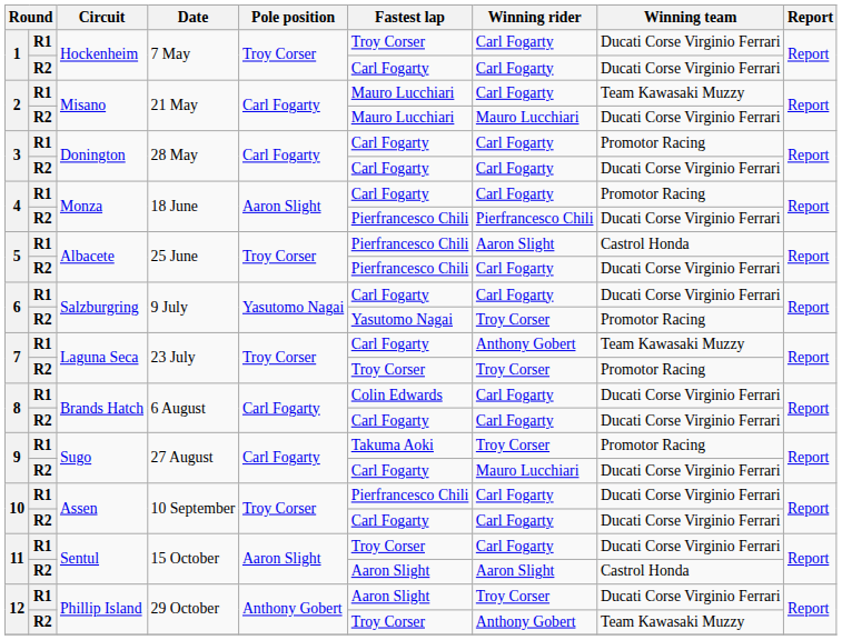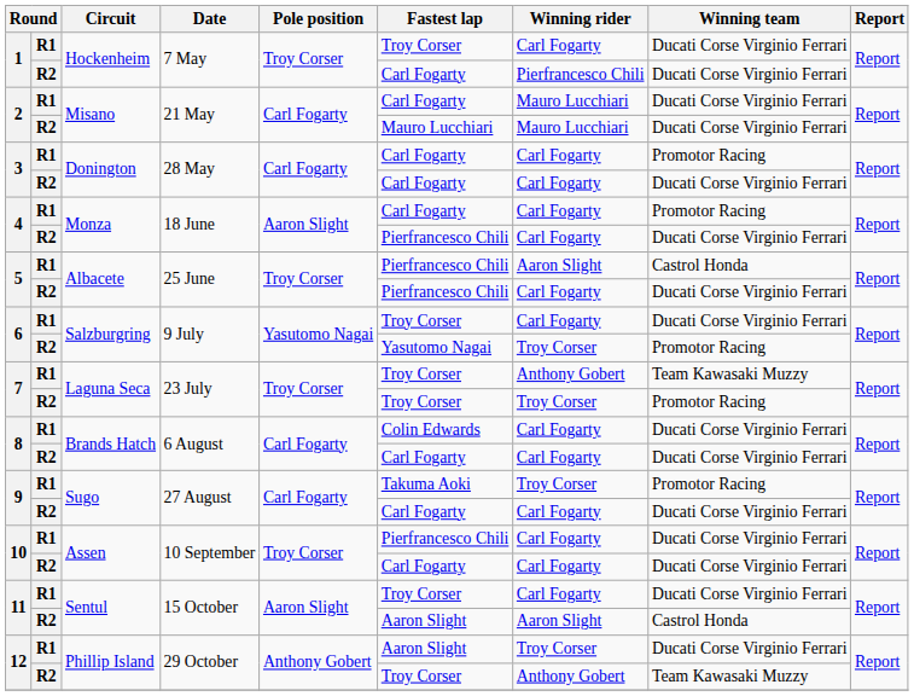 <table class="wikitable" style="font-size: 85%">
 <tr>
 <th colspan=2>Round</th>
 <th>Circuit</th>
 <th>Date</th>
 <th>Pole position</th>
 <th>Fastest lap</th>
 <th>Winning rider</th>
 <th>Winning team</th>
 <th>Report</th>
 </tr>
 <tr>
 <th rowspan=2>1</th>
 <th>R1</th>
 <td rowspan=2> <a href='#'>Hockenheim</a></td>
 <td rowspan=2>7 May</td>
 <td rowspan=2> <a href='#'>Troy Corser</a></td>
 <td> <a href='#'>Troy Corser</a></td>
 <td> <a href='#'>Carl Fogarty</a></td>
 <td>Ducati Corse Virginio Ferrari</td>
 <td rowspan=2><a href='#'>Report</a></td>
 </tr>
 <tr>
 <th>R2</th>
 <td> <a href='#'>Carl Fogarty</a></td>
-<td> <a href='#'>Carl Fogarty</a></td>
+<td> <a href='#'>Pierfrancesco Chili</a></td>
 <td>Ducati Corse Virginio Ferrari</td>
 </tr>
 <tr>
 <th rowspan=2>2</th>
 <th>R1</th>
 <td rowspan=2> <a href='#'>Misano</a></td>
 <td rowspan=2>21 May</td>
 <td rowspan=2> <a href='#'>Carl Fogarty</a></td>
+<td> <a href='#'>Carl Fogarty</a></td>
 <td> <a href='#'>Mauro Lucchiari</a></td>
-<td> <a href='#'>Carl Fogarty</a></td>
-<td>Team Kawasaki Muzzy</td>
+<td>Ducati Corse Virginio Ferrari</td>
 <td rowspan=2><a href='#'>Report</a></td>
 </tr>
 <tr>
 <th>R2</th>
 <td> <a href='#'>Mauro Lucchiari</a></td>
 <td> <a href='#'>Mauro Lucchiari</a></td>
 <td>Ducati Corse Virginio Ferrari</td>
 </tr>
 <tr>
 <th rowspan=2>3</th>
 <th>R1</th>
 <td rowspan=2> <a href='#'>Donington</a></td>
 <td rowspan=2>28 May</td>
 <td rowspan=2> <a href='#'>Carl Fogarty</a></td>
 <td> <a href='#'>Carl Fogarty</a></td>
 <td> <a href='#'>Carl Fogarty</a></td>
 <td>Promotor Racing</td>
 <td rowspan=2><a href='#'>Report</a></td>
 </tr>
 <tr>
 <th>R2</th>
 <td> <a href='#'>Carl Fogarty</a></td>
 <td> <a href='#'>Carl Fogarty</a></td>
 <td>Ducati Corse Virginio Ferrari</td>
 </tr>
 <tr>
 <th rowspan=2>4</th>
 <th>R1</th>
 <td rowspan=2> <a href='#'>Monza</a></td>
 <td rowspan=2>18 June</td>
 <td rowspan=2> <a href='#'>Aaron Slight</a></td>
 <td> <a href='#'>Carl Fogarty</a></td>
 <td> <a href='#'>Carl Fogarty</a></td>
 <td>Promotor Racing</td>
 <td rowspan=2><a href='#'>Report</a></td>
 </tr>
 <tr>
 <th>R2</th>
 <td> <a href='#'>Pierfrancesco Chili</a></td>
-<td> <a href='#'>Pierfrancesco Chili</a></td>
+<td> <a href='#'>Carl Fogarty</a></td>
 <td>Ducati Corse Virginio Ferrari</td>
 </tr>
 <tr>
 <th rowspan=2>5</th>
 <th>R1</th>
 <td rowspan=2> <a href='#'>Albacete</a></td>
 <td rowspan=2>25 June</td>
 <td rowspan=2> <a href='#'>Troy Corser</a></td>
 <td> <a href='#'>Pierfrancesco Chili</a></td>
 <td> <a href='#'>Aaron Slight</a></td>
 <td>Castrol Honda</td>
 <td rowspan=2><a href='#'>Report</a></td>
 </tr>
 <tr>
 <th>R2</th>
 <td> <a href='#'>Pierfrancesco Chili</a></td>
 <td> <a href='#'>Carl Fogarty</a></td>
 <td>Ducati Corse Virginio Ferrari</td>
 </tr>
 <tr>
 <th rowspan=2>6</th>
 <th>R1</th>
 <td rowspan=2> <a href='#'>Salzburgring</a></td>
 <td rowspan=2>9 July</td>
 <td rowspan=2> <a href='#'>Yasutomo Nagai</a></td>
-<td> <a href='#'>Carl Fogarty</a></td>
+<td> <a href='#'>Troy Corser</a></td>
 <td> <a href='#'>Carl Fogarty</a></td>
 <td>Ducati Corse Virginio Ferrari</td>
 <td rowspan=2><a href='#'>Report</a></td>
 </tr>
 <tr>
 <th>R2</th>
 <td> <a href='#'>Yasutomo Nagai</a></td>
 <td> <a href='#'>Troy Corser</a></td>
 <td>Promotor Racing</td>
 </tr>
 <tr>
 <th rowspan=2>7</th>
 <th>R1</th>
 <td rowspan=2> <a href='#'>Laguna Seca</a></td>
 <td rowspan=2>23 July</td>
 <td rowspan=2> <a href='#'>Troy Corser</a></td>
-<td> <a href='#'>Carl Fogarty</a></td>
+<td> <a href='#'>Troy Corser</a></td>
 <td> <a href='#'>Anthony Gobert</a></td>
 <td>Team Kawasaki Muzzy</td>
 <td rowspan=2><a href='#'>Report</a></td>
 </tr>
 <tr>
 <th>R2</th>
 <td> <a href='#'>Troy Corser</a></td>
 <td> <a href='#'>Troy Corser</a></td>
 <td>Promotor Racing</td>
 </tr>
 <tr>
 <th rowspan=2>8</th>
 <th>R1</th>
 <td rowspan=2> <a href='#'>Brands Hatch</a></td>
 <td rowspan=2>6 August</td>
 <td rowspan=2> <a href='#'>Carl Fogarty</a></td>
 <td> <a href='#'>Colin Edwards</a></td>
 <td> <a href='#'>Carl Fogarty</a></td>
 <td>Ducati Corse Virginio Ferrari</td>
 <td rowspan=2><a href='#'>Report</a></td>
 </tr>
 <tr>
 <th>R2</th>
 <td> <a href='#'>Carl Fogarty</a></td>
 <td> <a href='#'>Carl Fogarty</a></td>
 <td>Ducati Corse Virginio Ferrari</td>
 </tr>
 <tr>
 <th rowspan=2>9</th>
 <th>R1</th>
 <td rowspan=2> <a href='#'>Sugo</a></td>
 <td rowspan=2>27 August</td>
 <td rowspan=2> <a href='#'>Carl Fogarty</a></td>
 <td> <a href='#'>Takuma Aoki</a></td>
 <td> <a href='#'>Troy Corser</a></td>
 <td>Promotor Racing</td>
 <td rowspan=2><a href='#'>Report</a></td>
 </tr>
 <tr>
 <th>R2</th>
 <td> <a href='#'>Carl Fogarty</a></td>
-<td> <a href='#'>Mauro Lucchiari</a></td>
+<td> <a href='#'>Carl Fogarty</a></td>
 <td>Ducati Corse Virginio Ferrari</td>
 </tr>
 <tr>
 <th rowspan=2>10</th>
 <th>R1</th>
 <td rowspan=2> <a href='#'>Assen</a></td>
 <td rowspan=2>10 September</td>
 <td rowspan=2> <a href='#'>Troy Corser</a></td>
 <td> <a href='#'>Pierfrancesco Chili</a></td>
 <td> <a href='#'>Carl Fogarty</a></td>
 <td>Ducati Corse Virginio Ferrari</td>
 <td rowspan=2><a href='#'>Report</a></td>
 </tr>
 <tr>
 <th>R2</th>
 <td> <a href='#'>Carl Fogarty</a></td>
 <td> <a href='#'>Carl Fogarty</a></td>
 <td>Ducati Corse Virginio Ferrari</td>
 </tr>
 <tr>
 <th rowspan=2>11</th>
 <th>R1</th>
 <td rowspan=2> <a href='#'>Sentul</a></td>
 <td rowspan=2>15 October</td>
 <td rowspan=2> <a href='#'>Aaron Slight</a></td>
 <td> <a href='#'>Troy Corser</a></td>
 <td> <a href='#'>Carl Fogarty</a></td>
 <td>Ducati Corse Virginio Ferrari</td>
 <td rowspan=2><a href='#'>Report</a></td>
 </tr>
 <tr>
 <th>R2</th>
 <td> <a href='#'>Aaron Slight</a></td>
 <td> <a href='#'>Aaron Slight</a></td>
 <td>Castrol Honda</td>
 </tr>
 <tr>
 <th rowspan=2>12</th>
 <th>R1</th>
 <td rowspan=2> <a href='#'>Phillip Island</a></td>
 <td rowspan=2>29 October</td>
 <td rowspan=2> <a href='#'>Anthony Gobert</a></td>
 <td> <a href='#'>Aaron Slight</a></td>
 <td> <a href='#'>Troy Corser</a></td>
 <td>Ducati Corse Virginio Ferrari</td>
 <td rowspan=2><a href='#'>Report</a></td>
 </tr>
 <tr>
 <th>R2</th>
 <td> <a href='#'>Troy Corser</a></td>
 <td> <a href='#'>Anthony Gobert</a></td>
 <td>Team Kawasaki Muzzy</td>
 </tr>
 <tr>
 </tr>
 </table>
